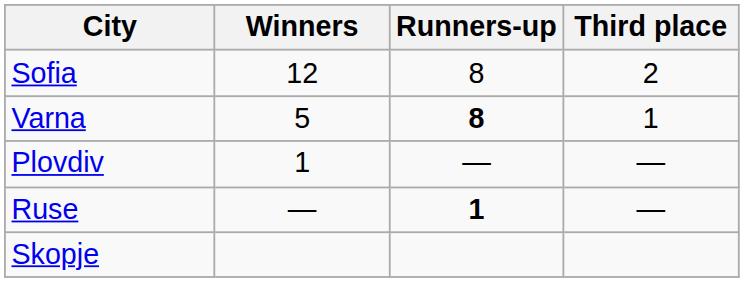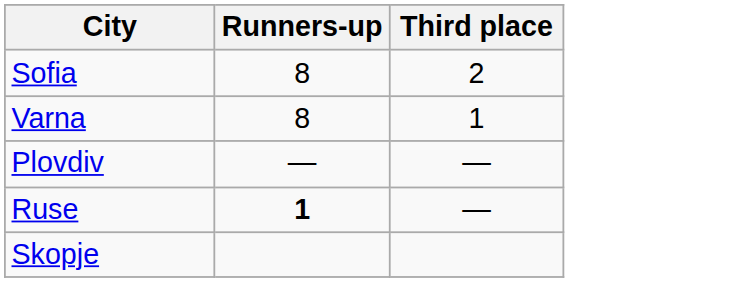 <table class="wikitable sortable" style="text-align:center;">
 <tr>
 <th width=110>City</th>
-<th width=90>Winners</th>
 <th width=90>Runners-up</th>
 <th width=90>Third place</th>
 </tr>
 <tr>
 <td align=left><a href='#'>Sofia</a></td>
-<td>12</td>
 <td>8</td>
 <td>2</td>
 </tr>
 <tr>
 <td align=left><a href='#'>Varna</a></td>
-<td>5</td>
-<td><strong>8</strong></td>
+<td>8</td>
 <td>1</td>
 </tr>
 <tr>
 <td align=left><a href='#'>Plovdiv</a></td>
-<td>1</td>
 <td>—</td>
 <td>—</td>
 </tr>
 <tr>
 <td align=left><a href='#'>Ruse</a></td>
-<td>—</td>
 <td><strong>1</strong></td>
 <td>—</td>
 </tr>
 <tr>
 <td align=left><a href='#'>Skopje</a></td>
 <td></td>
 <td></td>
-<td></td>
 </tr>
 </table>
